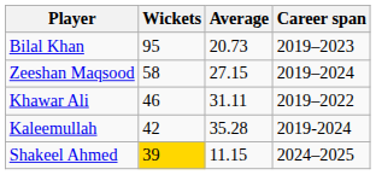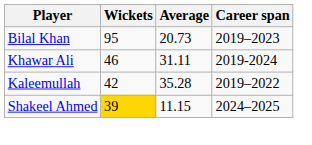 <table class="wikitable">
 <tr>
 <th>Player</th>
 <th>Wickets</th>
 <th>Average</th>
 <th>Career span</th>
 </tr>
 <tr>
 <td><a href='#'>Bilal Khan</a></td>
 <td>95</td>
 <td>20.73</td>
 <td>2019–2023</td>
 </tr>
 <tr>
-<td><a href='#'>Zeeshan Maqsood</a></td>
-<td>58</td>
-<td>27.15</td>
-<td>2019–2024</td>
-</tr>
-<tr>
 <td><a href='#'>Khawar Ali</a></td>
 <td>46</td>
 <td>31.11</td>
-<td>2019–2022</td>
+<td>2019-2024</td>
 </tr>
 <tr>
 <td><a href='#'>Kaleemullah</a></td>
 <td>42</td>
 <td>35.28</td>
-<td>2019-2024</td>
+<td>2019–2022</td>
 </tr>
 <tr>
 <td><a href='#'>Shakeel Ahmed</a></td>
 <td style="background: gold;">39</td>
 <td>11.15</td>
 <td>2024–2025</td>
 </tr>
 </table>
